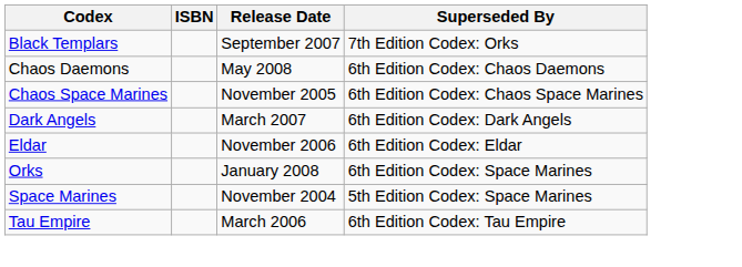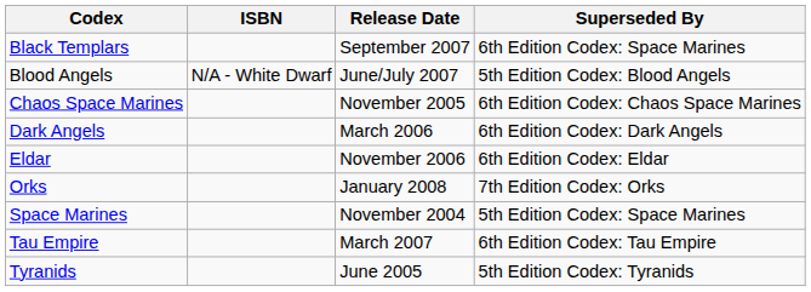 <table class="wikitable sortable">
 <tr>
 <th>Codex</th>
 <th>ISBN</th>
 <th>Release Date</th>
 <th>Superseded By</th>
 </tr>
 <tr>
 <td><a href='#'>Black Templars</a></td>
 <td></td>
 <td>September 2007</td>
-<td>7th Edition Codex: Orks</td>
+<td>6th Edition Codex: Space Marines</td>
 </tr>
 <tr>
-<td>Chaos Daemons</td>
-<td></td>
-<td>May 2008</td>
-<td>6th Edition Codex: Chaos Daemons</td>
+<td>Blood Angels</td>
+<td>N/A - White Dwarf</td>
+<td>June/July 2007</td>
+<td>5th Edition Codex: Blood Angels</td>
 </tr>
 <tr>
 <td><a href='#'>Chaos Space Marines</a></td>
 <td></td>
 <td>November 2005</td>
 <td>6th Edition Codex: Chaos Space Marines</td>
 </tr>
 <tr>
 <td><a href='#'>Dark Angels</a></td>
 <td></td>
-<td>March 2007</td>
+<td>March 2006</td>
 <td>6th Edition Codex: Dark Angels</td>
 </tr>
 <tr>
 <td><a href='#'>Eldar</a></td>
 <td></td>
 <td>November 2006</td>
 <td>6th Edition Codex: Eldar</td>
 </tr>
 <tr>
 <td><a href='#'>Orks</a></td>
 <td></td>
 <td>January 2008</td>
-<td>6th Edition Codex: Space Marines</td>
+<td>7th Edition Codex: Orks</td>
 </tr>
 <tr>
 <td><a href='#'>Space Marines</a></td>
 <td></td>
 <td>November 2004</td>
 <td>5th Edition Codex: Space Marines</td>
 </tr>
 <tr>
 <td><a href='#'>Tau Empire</a></td>
 <td></td>
-<td>March 2006</td>
+<td>March 2007</td>
 <td>6th Edition Codex: Tau Empire</td>
 </tr>
+<tr>
+<td><a href='#'>Tyranids</a></td>
+<td></td>
+<td>June 2005</td>
+<td>5th Edition Codex: Tyranids</td>
+</tr>
 </table>
